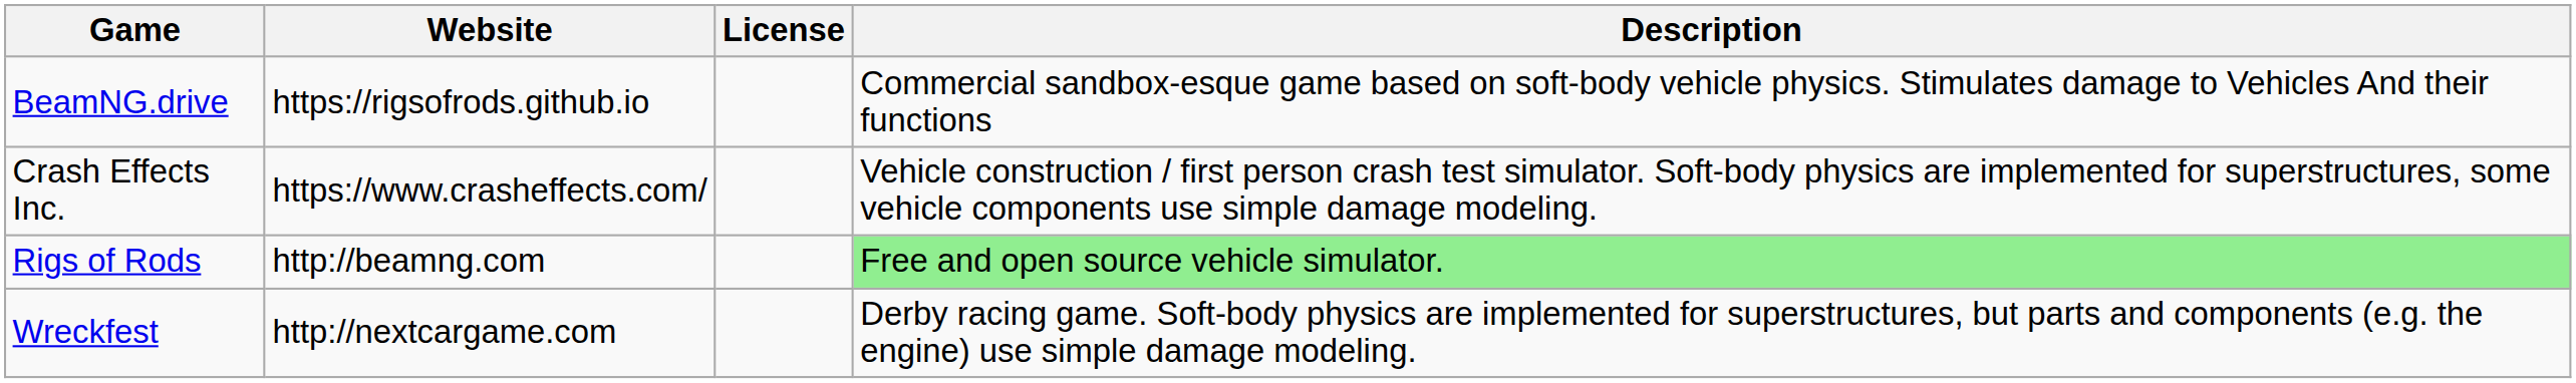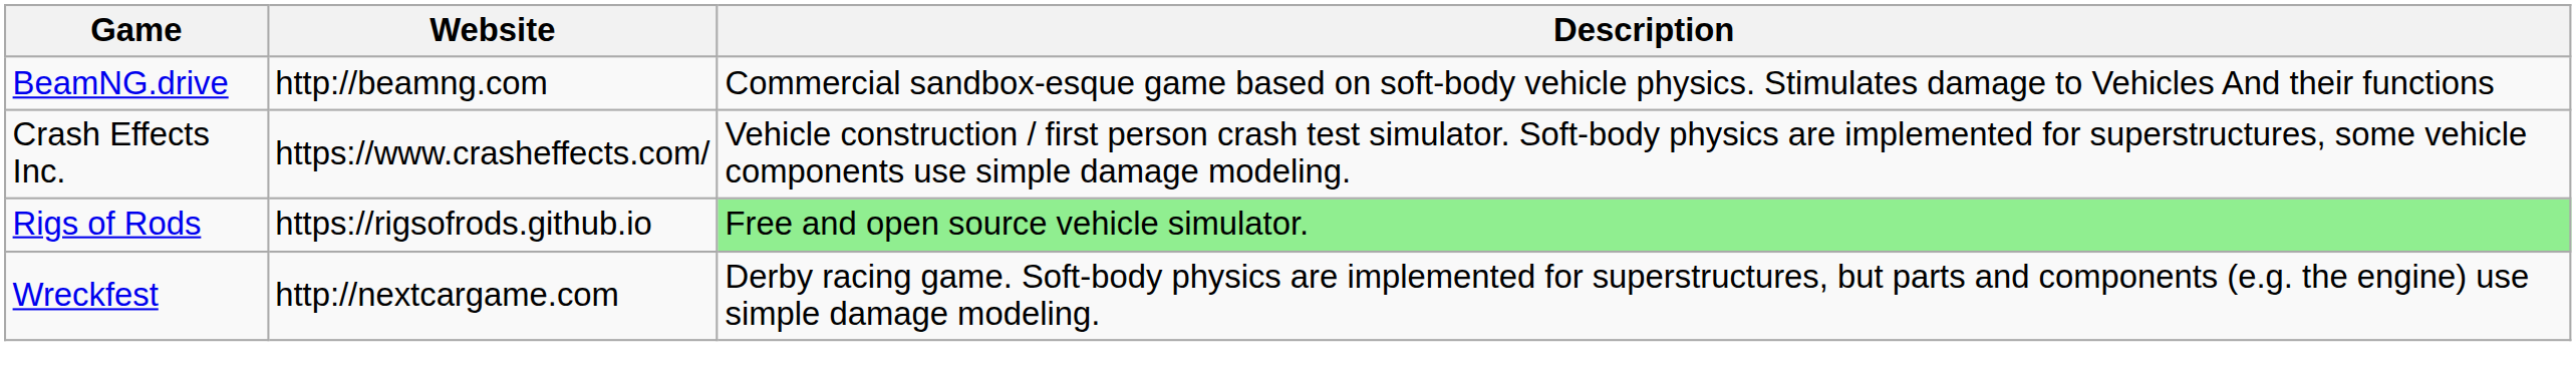 <table class="wikitable">
 <tr>
 <th>Game</th>
 <th>Website</th>
-<th>License</th>
 <th>Description</th>
 </tr>
 <tr>
 <td><a href='#'>BeamNG.drive</a></td>
-<td>https://rigsofrods.github.io</td>
-<td></td>
+<td>http://beamng.com</td>
 <td>Commercial sandbox-esque game based on soft-body vehicle physics. Stimulates damage to Vehicles And their functions</td>
 </tr>
 <tr>
 <td>Crash Effects Inc.</td>
 <td>https://www.crasheffects.com/</td>
-<td></td>
 <td>Vehicle construction / first person crash test simulator. Soft-body physics are implemented for superstructures, some vehicle components use simple damage modeling.</td>
 </tr>
 <tr>
 <td><a href='#'>Rigs of Rods</a></td>
-<td>http://beamng.com</td>
-<td></td>
+<td>https://rigsofrods.github.io</td>
 <td style="background: lightgreen;">Free and open source vehicle simulator.</td>
 </tr>
 <tr>
 <td><a href='#'>Wreckfest</a></td>
 <td>http://nextcargame.com</td>
-<td></td>
 <td>Derby racing game. Soft-body physics are implemented for superstructures, but parts and components (e.g. the engine) use simple damage modeling.</td>
 </tr>
 </table>
